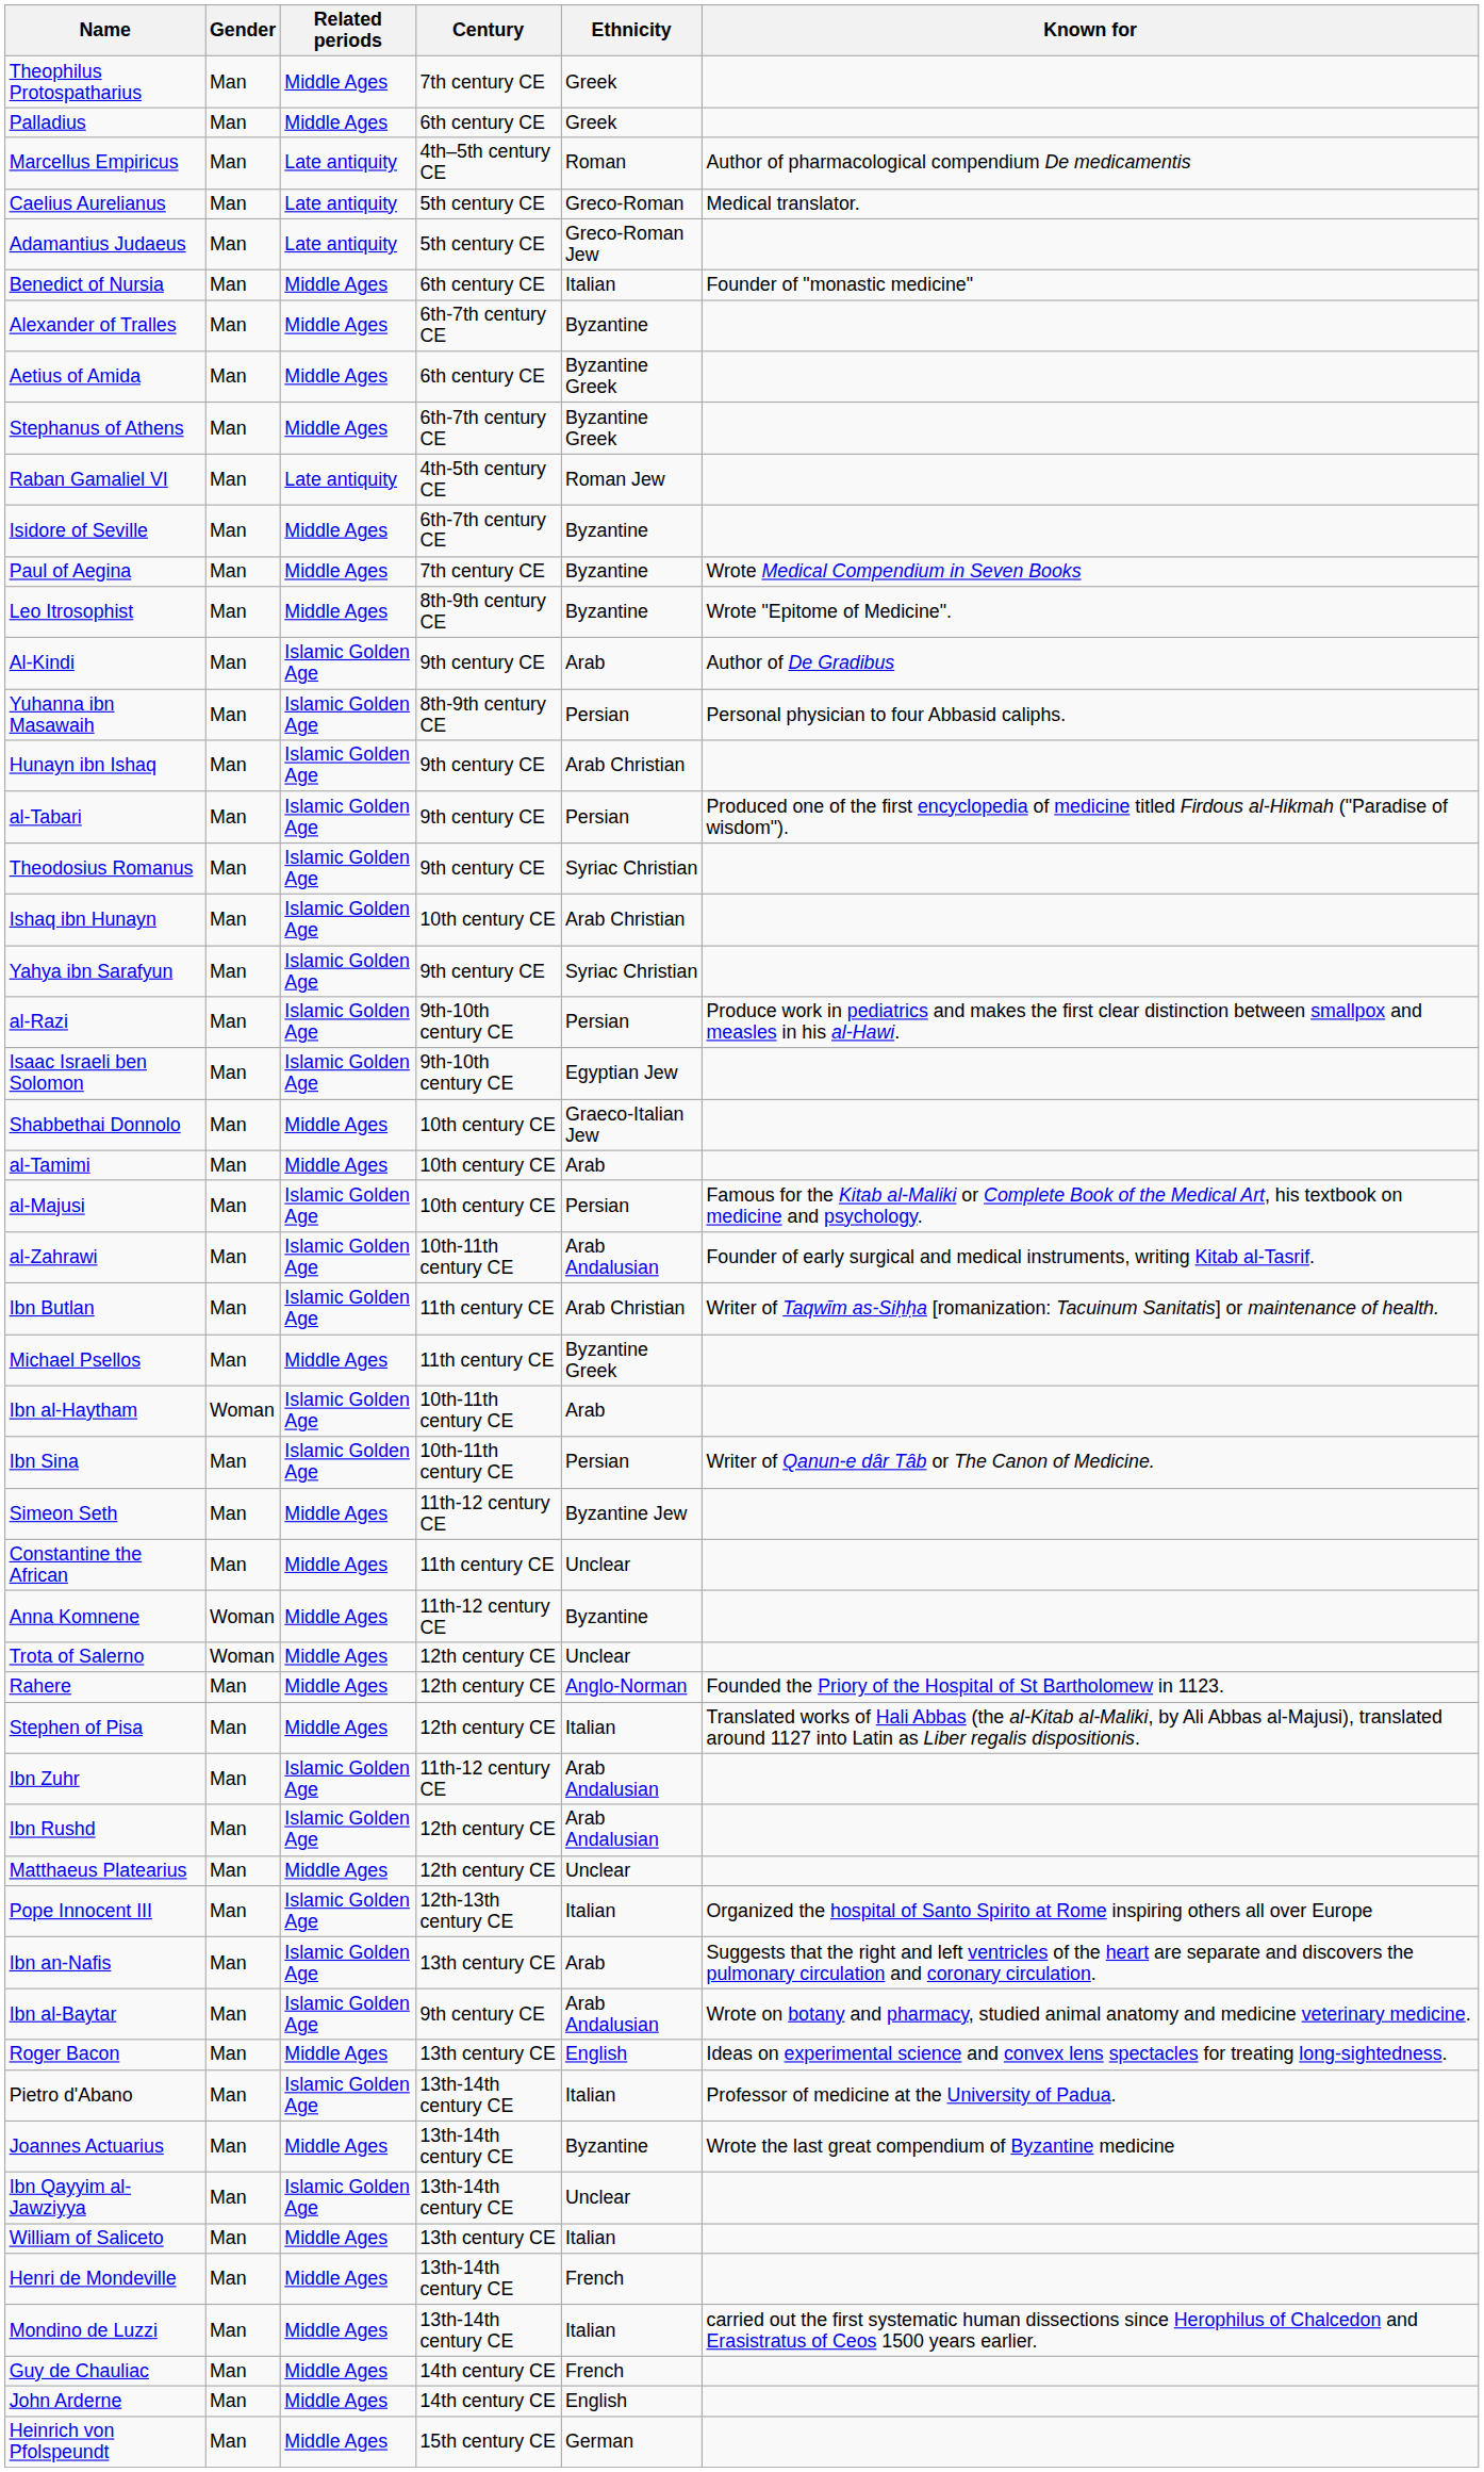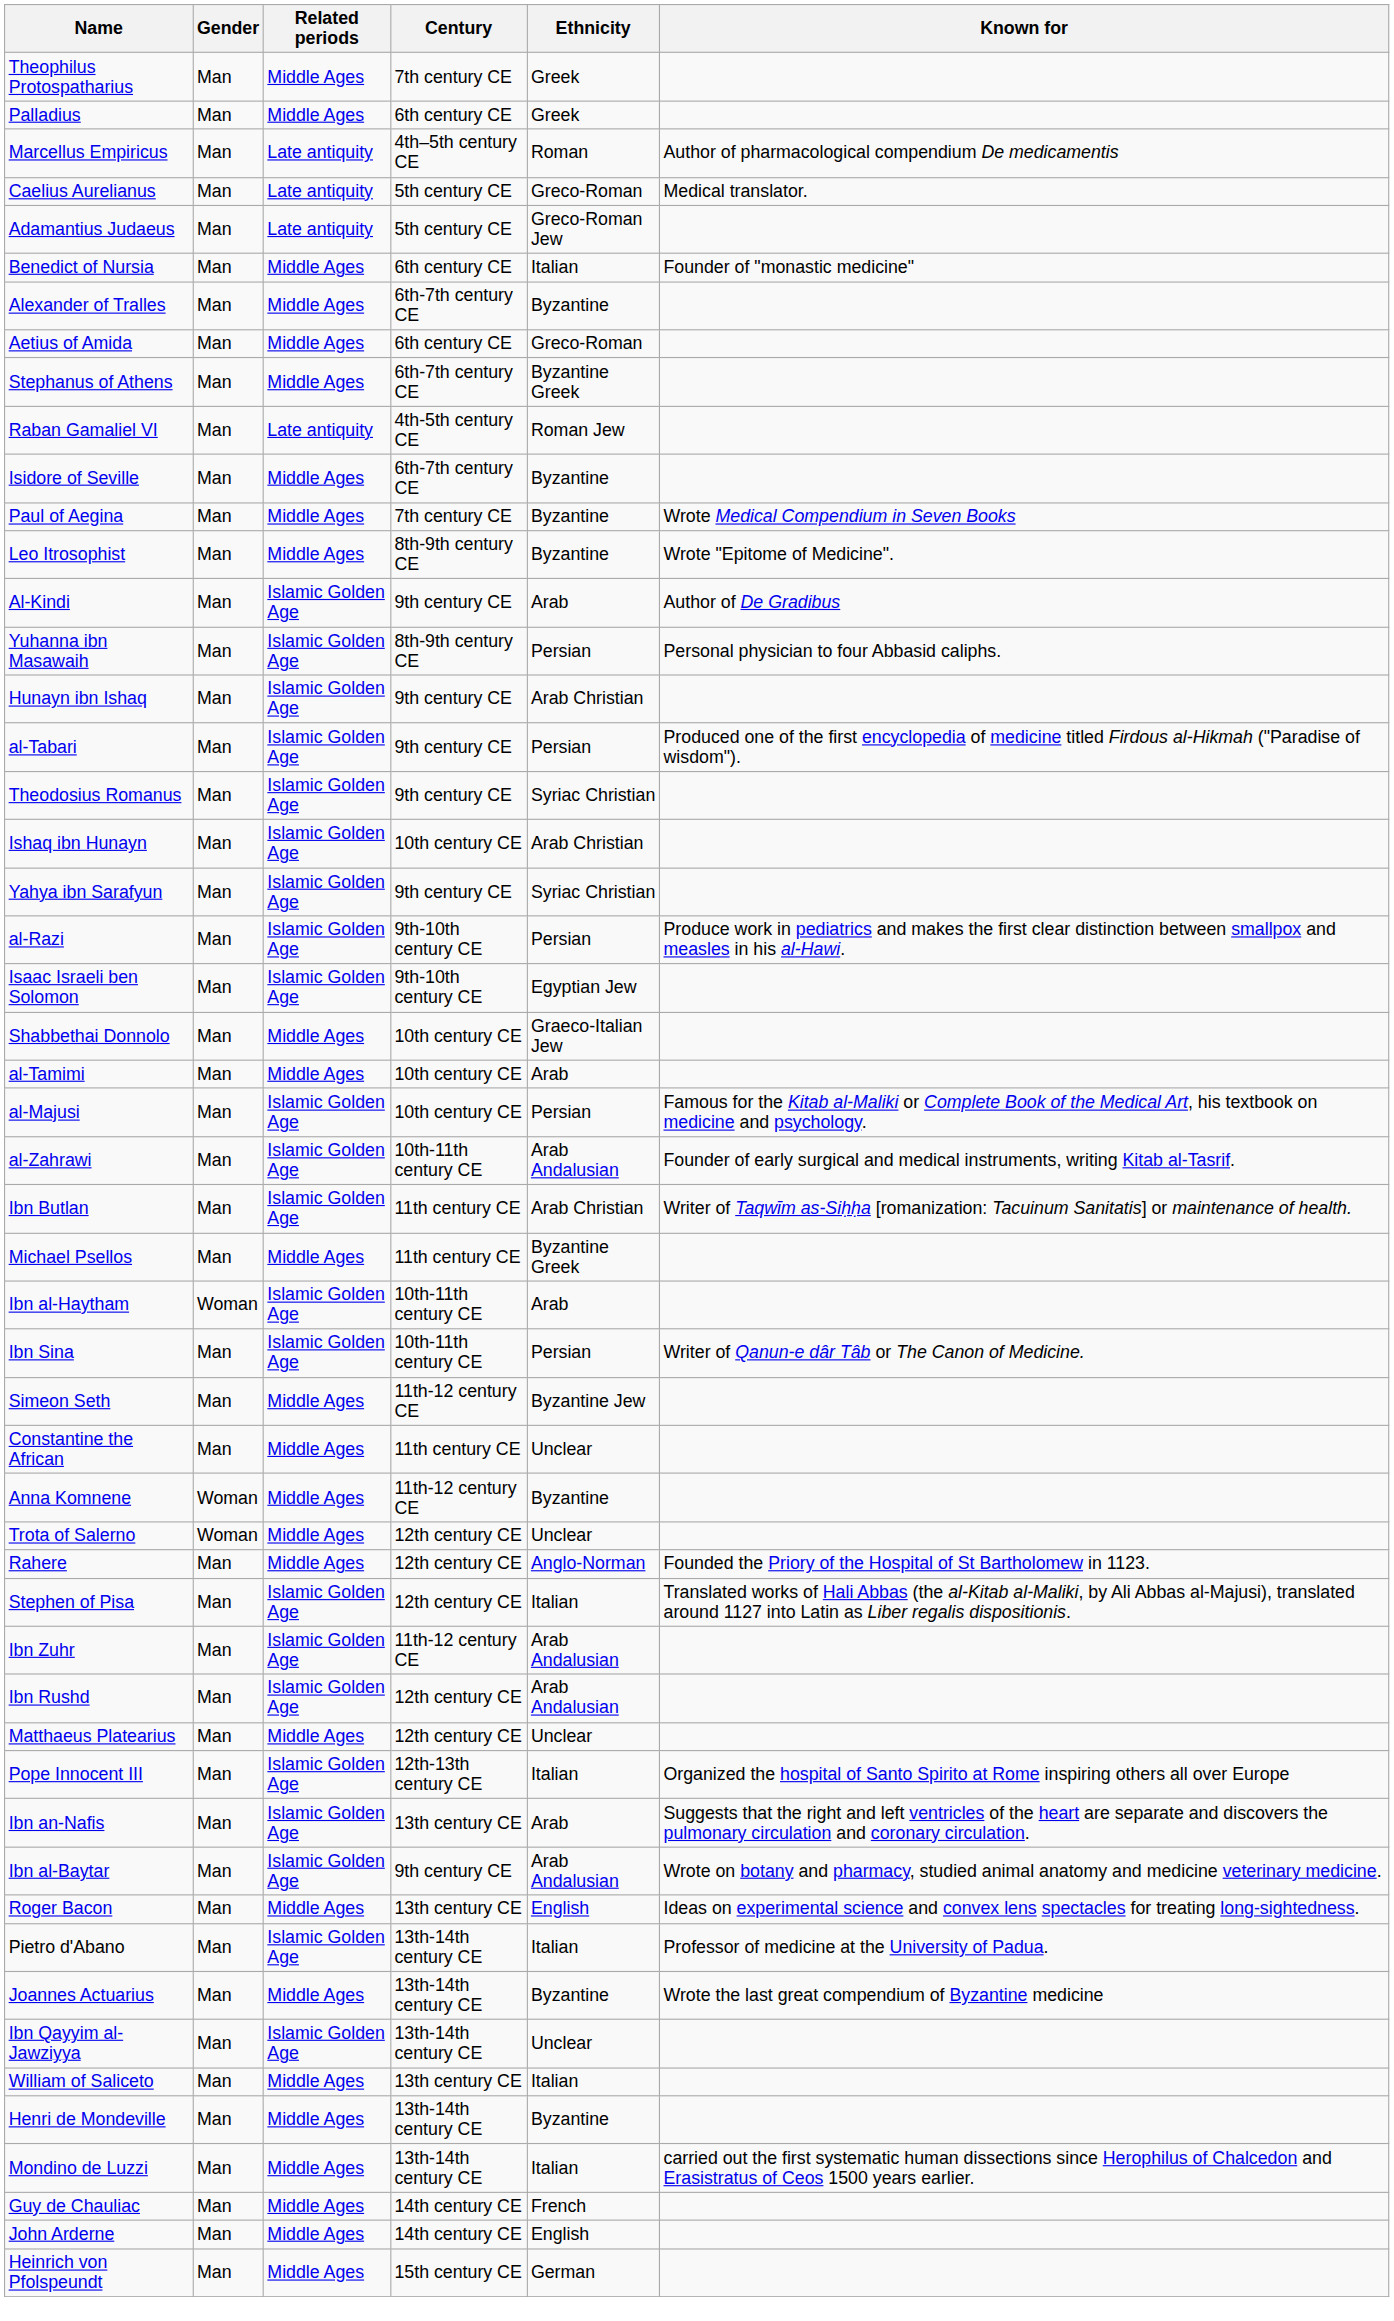 <table class="wikitable sortable">
 <tr>
 <th>Name</th>
 <th>Gender</th>
 <th>Related periods</th>
 <th>Century</th>
 <th>Ethnicity</th>
 <th>Known for</th>
 </tr>
 <tr>
 <td><a href='#'>Theophilus Protospatharius</a></td>
 <td>Man</td>
 <td><a href='#'>Middle Ages</a></td>
 <td>7th century CE</td>
 <td>Greek</td>
 <td></td>
 </tr>
 <tr>
 <td><a href='#'>Palladius</a></td>
 <td>Man</td>
 <td><a href='#'>Middle Ages</a></td>
 <td>6th century CE</td>
 <td>Greek</td>
 <td></td>
 </tr>
 <tr>
 <td><a href='#'>Marcellus Empiricus</a></td>
 <td>Man</td>
 <td><a href='#'>Late antiquity</a></td>
 <td>4th–5th century CE</td>
 <td>Roman</td>
 <td>Author of pharmacological compendium <em>De medicamentis</em></td>
 </tr>
 <tr>
 <td><a href='#'>Caelius Aurelianus</a></td>
 <td>Man</td>
 <td><a href='#'>Late antiquity</a></td>
 <td>5th century CE</td>
 <td>Greco-Roman</td>
 <td>Medical translator.</td>
 </tr>
 <tr>
 <td><a href='#'>Adamantius Judaeus</a></td>
 <td>Man</td>
 <td><a href='#'>Late antiquity</a></td>
 <td>5th century CE</td>
 <td>Greco-Roman Jew</td>
 <td></td>
 </tr>
 <tr>
 <td><a href='#'>Benedict of Nursia</a></td>
 <td>Man</td>
 <td><a href='#'>Middle Ages</a></td>
 <td>6th century CE</td>
 <td>Italian</td>
 <td>Founder of "monastic medicine"</td>
 </tr>
 <tr>
 <td><a href='#'>Alexander of Tralles</a></td>
 <td>Man</td>
 <td><a href='#'>Middle Ages</a></td>
 <td>6th-7th century CE</td>
 <td>Byzantine</td>
 <td></td>
 </tr>
 <tr>
 <td><a href='#'>Aetius of Amida</a></td>
 <td>Man</td>
 <td><a href='#'>Middle Ages</a></td>
 <td>6th century CE</td>
-<td>Byzantine Greek</td>
+<td>Greco-Roman</td>
 <td></td>
 </tr>
 <tr>
 <td><a href='#'>Stephanus of Athens</a></td>
 <td>Man</td>
 <td><a href='#'>Middle Ages</a></td>
 <td>6th-7th century CE</td>
 <td>Byzantine Greek</td>
 <td></td>
 </tr>
 <tr>
 <td><a href='#'>Raban Gamaliel VI</a></td>
 <td>Man</td>
 <td><a href='#'>Late antiquity</a></td>
 <td>4th-5th century CE</td>
 <td>Roman Jew</td>
 <td></td>
 </tr>
 <tr>
 <td><a href='#'>Isidore of Seville</a></td>
 <td>Man</td>
 <td><a href='#'>Middle Ages</a></td>
 <td>6th-7th century CE</td>
 <td>Byzantine</td>
 <td></td>
 </tr>
 <tr>
 <td><a href='#'>Paul of Aegina</a></td>
 <td>Man</td>
 <td><a href='#'>Middle Ages</a></td>
 <td>7th century CE</td>
 <td>Byzantine</td>
 <td>Wrote <em><a href='#'>Medical Compendium in Seven Books</a></em></td>
 </tr>
 <tr>
 <td><a href='#'>Leo Itrosophist</a></td>
 <td>Man</td>
 <td><a href='#'>Middle Ages</a></td>
 <td>8th-9th century CE</td>
 <td>Byzantine</td>
 <td>Wrote "Epitome of Medicine".</td>
 </tr>
 <tr>
 <td><a href='#'>Al-Kindi</a></td>
 <td>Man</td>
 <td><a href='#'>Islamic Golden Age</a></td>
 <td>9th century CE</td>
 <td>Arab</td>
 <td>Author of <em><a href='#'>De Gradibus</a></em></td>
 </tr>
 <tr>
 <td><a href='#'>Yuhanna ibn Masawaih</a></td>
 <td>Man</td>
 <td><a href='#'>Islamic Golden Age</a></td>
 <td>8th-9th century CE</td>
 <td>Persian</td>
 <td>Personal physician to four Abbasid caliphs.</td>
 </tr>
 <tr>
 <td><a href='#'>Hunayn ibn Ishaq</a></td>
 <td>Man</td>
 <td><a href='#'>Islamic Golden Age</a></td>
 <td>9th century CE</td>
 <td>Arab Christian</td>
 <td></td>
 </tr>
 <tr>
 <td><a href='#'>al-Tabari</a></td>
 <td>Man</td>
 <td><a href='#'>Islamic Golden Age</a></td>
 <td>9th century CE</td>
 <td>Persian</td>
 <td>Produced one of the first <a href='#'>encyclopedia</a> of <a href='#'>medicine</a> titled <em>Firdous al-Hikmah</em> ("Paradise of wisdom").</td>
 </tr>
 <tr>
 <td><a href='#'>Theodosius Romanus</a></td>
 <td>Man</td>
 <td><a href='#'>Islamic Golden Age</a></td>
 <td>9th century CE</td>
 <td>Syriac Christian</td>
 <td></td>
 </tr>
 <tr>
 <td><a href='#'>Ishaq ibn Hunayn</a></td>
 <td>Man</td>
 <td><a href='#'>Islamic Golden Age</a></td>
 <td>10th century CE</td>
 <td>Arab Christian</td>
 <td></td>
 </tr>
 <tr>
 <td><a href='#'>Yahya ibn Sarafyun</a></td>
 <td>Man</td>
 <td><a href='#'>Islamic Golden Age</a></td>
 <td>9th century CE</td>
 <td>Syriac Christian</td>
 <td></td>
 </tr>
 <tr>
 <td><a href='#'>al-Razi</a></td>
 <td>Man</td>
 <td><a href='#'>Islamic Golden Age</a></td>
 <td>9th-10th century CE</td>
 <td>Persian</td>
 <td>Produce work in <a href='#'>pediatrics</a> and makes the first clear distinction between <a href='#'>smallpox</a> and <a href='#'>measles</a> in his <em><a href='#'>al-Hawi</a></em>.</td>
 </tr>
 <tr>
 <td><a href='#'>Isaac Israeli ben Solomon</a></td>
 <td>Man</td>
 <td><a href='#'>Islamic Golden Age</a></td>
 <td>9th-10th century CE</td>
 <td>Egyptian Jew</td>
 <td></td>
 </tr>
 <tr>
 <td><a href='#'>Shabbethai Donnolo</a></td>
 <td>Man</td>
 <td><a href='#'>Middle Ages</a></td>
 <td>10th century CE</td>
 <td>Graeco-Italian Jew</td>
 <td></td>
 </tr>
 <tr>
 <td><a href='#'>al-Tamimi</a></td>
 <td>Man</td>
 <td><a href='#'>Middle Ages</a></td>
 <td>10th century CE</td>
 <td>Arab</td>
 <td></td>
 </tr>
 <tr>
 <td><a href='#'>al-Majusi</a></td>
 <td>Man</td>
 <td><a href='#'>Islamic Golden Age</a></td>
 <td>10th century CE</td>
 <td>Persian</td>
 <td>Famous for the <em><a href='#'>Kitab al-Maliki</a></em> or <em><a href='#'>Complete Book of the Medical Art</a></em>, his textbook on <a href='#'>medicine</a> and <a href='#'>psychology</a>.</td>
 </tr>
 <tr>
 <td><a href='#'>al-Zahrawi</a></td>
 <td>Man</td>
 <td><a href='#'>Islamic Golden Age</a></td>
 <td>10th-11th century CE</td>
 <td>Arab <a href='#'>Andalusian</a></td>
 <td>Founder of early surgical and medical instruments, writing <a href='#'>Kitab al-Tasrif</a>.</td>
 </tr>
 <tr>
 <td><a href='#'>Ibn Butlan</a></td>
 <td>Man</td>
 <td><a href='#'>Islamic Golden Age</a></td>
 <td>11th century CE</td>
 <td>Arab Christian</td>
 <td>Writer of <em><a href='#'>Taqwīm as‑Siḥḥa</a></em> [romanization: <em>Tacuinum Sanitatis</em>] or <em>maintenance of health.</em></td>
 </tr>
 <tr>
 <td><a href='#'>Michael Psellos</a></td>
 <td>Man</td>
 <td><a href='#'>Middle Ages</a></td>
 <td>11th century CE</td>
 <td>Byzantine Greek</td>
 <td></td>
 </tr>
 <tr>
 <td><a href='#'>Ibn al-Haytham</a></td>
 <td>Woman</td>
 <td><a href='#'>Islamic Golden Age</a></td>
 <td>10th-11th century CE</td>
 <td>Arab</td>
 <td></td>
 </tr>
 <tr>
 <td><a href='#'>Ibn Sina</a></td>
 <td>Man</td>
 <td><a href='#'>Islamic Golden Age</a></td>
 <td>10th-11th century CE</td>
 <td>Persian</td>
 <td>Writer of <em><a href='#'>Qanun-e dâr Tâb</a></em> or <em>The Canon of Medicine.</em></td>
 </tr>
 <tr>
 <td><a href='#'>Simeon Seth</a></td>
 <td>Man</td>
 <td><a href='#'>Middle Ages</a></td>
 <td>11th-12 century CE</td>
 <td>Byzantine Jew</td>
 <td></td>
 </tr>
 <tr>
 <td><a href='#'>Constantine the African</a></td>
 <td>Man</td>
 <td><a href='#'>Middle Ages</a></td>
 <td>11th century CE</td>
 <td>Unclear</td>
 <td></td>
 </tr>
 <tr>
 <td><a href='#'>Anna Komnene</a></td>
 <td>Woman</td>
 <td><a href='#'>Middle Ages</a></td>
 <td>11th-12 century CE</td>
 <td>Byzantine</td>
 <td></td>
 </tr>
 <tr>
 <td><a href='#'>Trota of Salerno</a></td>
 <td>Woman</td>
 <td><a href='#'>Middle Ages</a></td>
 <td>12th century CE</td>
 <td>Unclear</td>
 <td></td>
 </tr>
 <tr>
 <td><a href='#'>Rahere</a></td>
 <td>Man</td>
 <td><a href='#'>Middle Ages</a></td>
 <td>12th century CE</td>
 <td><a href='#'>Anglo-Norman</a></td>
 <td>Founded the <a href='#'>Priory of the Hospital of St Bartholomew</a> in 1123.</td>
 </tr>
 <tr>
 <td><a href='#'>Stephen of Pisa</a></td>
 <td>Man</td>
-<td><a href='#'>Middle Ages</a></td>
+<td><a href='#'>Islamic Golden Age</a></td>
 <td>12th century CE</td>
 <td>Italian</td>
 <td>Translated works of <a href='#'>Hali Abbas</a> (the <em>al-Kitab al-Maliki</em>, by Ali Abbas al-Majusi), translated around 1127 into Latin as <em>Liber regalis dispositionis</em>.</td>
 </tr>
 <tr>
 <td><a href='#'>Ibn Zuhr</a></td>
 <td>Man</td>
 <td><a href='#'>Islamic Golden Age</a></td>
 <td>11th-12 century CE</td>
 <td>Arab <a href='#'>Andalusian</a></td>
 <td></td>
 </tr>
 <tr>
 <td><a href='#'>Ibn Rushd</a></td>
 <td>Man</td>
 <td><a href='#'>Islamic Golden Age</a></td>
 <td>12th century CE</td>
 <td>Arab <a href='#'>Andalusian</a></td>
 <td></td>
 </tr>
 <tr>
 <td><a href='#'>Matthaeus Platearius</a></td>
 <td>Man</td>
 <td><a href='#'>Middle Ages</a></td>
 <td>12th century CE</td>
 <td>Unclear</td>
 <td></td>
 </tr>
 <tr>
 <td><a href='#'>Pope Innocent III</a></td>
 <td>Man</td>
 <td><a href='#'>Islamic Golden Age</a></td>
 <td>12th-13th century CE</td>
 <td>Italian</td>
 <td>Organized the <a href='#'>hospital of Santo Spirito at Rome</a> inspiring others all over Europe</td>
 </tr>
 <tr>
 <td><a href='#'>Ibn an-Nafis</a></td>
 <td>Man</td>
 <td><a href='#'>Islamic Golden Age</a></td>
 <td>13th century CE</td>
 <td>Arab</td>
 <td>Suggests that the right and left <a href='#'>ventricles</a> of the <a href='#'>heart</a> are separate and discovers the <a href='#'>pulmonary circulation</a> and <a href='#'>coronary circulation</a>.</td>
 </tr>
 <tr>
 <td><a href='#'>Ibn al-Baytar</a></td>
 <td>Man</td>
 <td><a href='#'>Islamic Golden Age</a></td>
 <td>9th century CE</td>
 <td>Arab <a href='#'>Andalusian</a></td>
 <td>Wrote on <a href='#'>botany</a> and <a href='#'>pharmacy</a>, studied animal anatomy and medicine <a href='#'>veterinary medicine</a>.</td>
 </tr>
 <tr>
 <td><a href='#'>Roger Bacon</a></td>
 <td>Man</td>
 <td><a href='#'>Middle Ages</a></td>
 <td>13th century CE</td>
 <td><a href='#'>English</a></td>
 <td>Ideas on <a href='#'>experimental science</a> and <a href='#'>convex lens</a> <a href='#'>spectacles</a> for treating <a href='#'>long-sightedness</a>.</td>
 </tr>
 <tr>
 <td>Pietro d'Abano</td>
 <td>Man</td>
 <td><a href='#'>Islamic Golden Age</a></td>
 <td>13th-14th century CE</td>
 <td>Italian</td>
 <td>Professor of medicine at the <a href='#'>University of Padua</a>.</td>
 </tr>
 <tr>
 <td><a href='#'>Joannes Actuarius</a></td>
 <td>Man</td>
 <td><a href='#'>Middle Ages</a></td>
 <td>13th-14th century CE</td>
 <td>Byzantine</td>
 <td>Wrote the last great compendium of <a href='#'>Byzantine</a> medicine</td>
 </tr>
 <tr>
 <td><a href='#'>Ibn Qayyim al-Jawziyya</a></td>
 <td>Man</td>
 <td><a href='#'>Islamic Golden Age</a></td>
 <td>13th-14th century CE</td>
 <td>Unclear</td>
 <td></td>
 </tr>
 <tr>
 <td><a href='#'>William of Saliceto</a></td>
 <td>Man</td>
 <td><a href='#'>Middle Ages</a></td>
 <td>13th century CE</td>
 <td>Italian</td>
 <td></td>
 </tr>
 <tr>
 <td><a href='#'>Henri de Mondeville</a></td>
 <td>Man</td>
 <td><a href='#'>Middle Ages</a></td>
 <td>13th-14th century CE</td>
-<td>French</td>
+<td>Byzantine</td>
 <td></td>
 </tr>
 <tr>
 <td><a href='#'>Mondino de Luzzi</a></td>
 <td>Man</td>
 <td><a href='#'>Middle Ages</a></td>
 <td>13th-14th century CE</td>
 <td>Italian</td>
 <td>carried out the first systematic human dissections since <a href='#'>Herophilus of Chalcedon</a> and <a href='#'>Erasistratus of Ceos</a> 1500 years earlier.</td>
 </tr>
 <tr>
 <td><a href='#'>Guy de Chauliac</a></td>
 <td>Man</td>
 <td><a href='#'>Middle Ages</a></td>
 <td>14th century CE</td>
 <td>French</td>
 <td></td>
 </tr>
 <tr>
 <td><a href='#'>John Arderne</a></td>
 <td>Man</td>
 <td><a href='#'>Middle Ages</a></td>
 <td>14th century CE</td>
 <td>English</td>
 <td></td>
 </tr>
 <tr>
 <td><a href='#'>Heinrich von Pfolspeundt</a></td>
 <td>Man</td>
 <td><a href='#'>Middle Ages</a></td>
 <td>15th century CE</td>
 <td>German</td>
 <td></td>
 </tr>
 </table>
